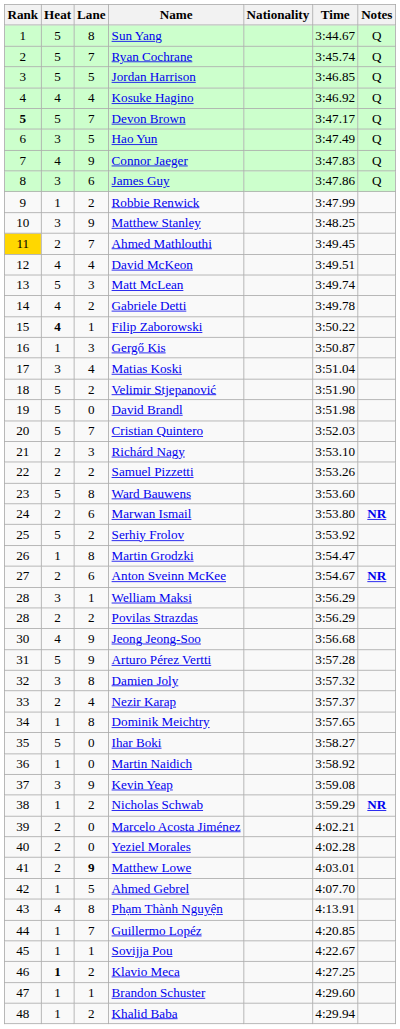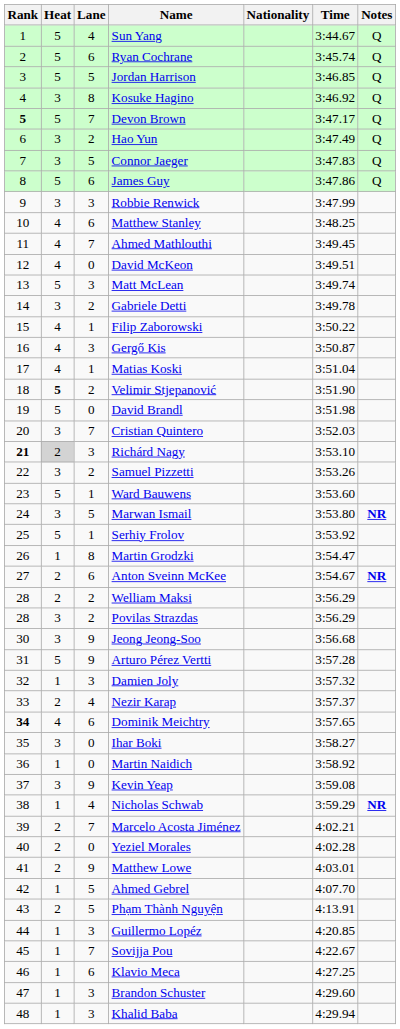 <table class="wikitable sortable" style="text-align:center">
 <tr>
 <th>Rank</th>
 <th>Heat</th>
 <th>Lane</th>
 <th>Name</th>
 <th>Nationality</th>
 <th>Time</th>
 <th>Notes</th>
 </tr>
 <tr bgcolor=ccffcc>
 <td>1</td>
 <td>5</td>
-<td>8</td>
+<td>4</td>
 <td align=left><a href='#'>Sun Yang</a></td>
 <td align=left></td>
 <td>3:44.67</td>
 <td>Q</td>
 </tr>
 <tr bgcolor=ccffcc>
 <td>2</td>
 <td>5</td>
-<td>7</td>
+<td>6</td>
 <td align=left><a href='#'>Ryan Cochrane</a></td>
 <td align=left></td>
 <td>3:45.74</td>
 <td>Q</td>
 </tr>
 <tr bgcolor=ccffcc>
 <td>3</td>
 <td>5</td>
 <td>5</td>
 <td align=left><a href='#'>Jordan Harrison</a></td>
 <td align=left></td>
 <td>3:46.85</td>
 <td>Q</td>
 </tr>
 <tr bgcolor=ccffcc>
 <td>4</td>
-<td>4</td>
-<td>4</td>
+<td>3</td>
+<td>8</td>
 <td align=left><a href='#'>Kosuke Hagino</a></td>
 <td align=left></td>
 <td>3:46.92</td>
 <td>Q</td>
 </tr>
 <tr bgcolor=ccffcc>
 <td><strong>5</strong></td>
 <td>5</td>
 <td>7</td>
 <td align=left><a href='#'>Devon Brown</a></td>
 <td align=left></td>
 <td>3:47.17</td>
 <td>Q</td>
 </tr>
 <tr bgcolor=ccffcc>
 <td>6</td>
 <td>3</td>
-<td>5</td>
+<td>2</td>
 <td align=left><a href='#'>Hao Yun</a></td>
 <td align=left></td>
 <td>3:47.49</td>
 <td>Q</td>
 </tr>
 <tr bgcolor=ccffcc>
 <td>7</td>
-<td>4</td>
-<td>9</td>
+<td>3</td>
+<td>5</td>
 <td align=left><a href='#'>Connor Jaeger</a></td>
 <td align=left></td>
 <td>3:47.83</td>
 <td>Q</td>
 </tr>
 <tr bgcolor=ccffcc>
 <td>8</td>
-<td>3</td>
+<td>5</td>
 <td>6</td>
 <td align=left><a href='#'>James Guy</a></td>
 <td align=left></td>
 <td>3:47.86</td>
 <td>Q</td>
 </tr>
 <tr>
 <td>9</td>
-<td>1</td>
-<td>2</td>
+<td>3</td>
+<td>3</td>
 <td align=left><a href='#'>Robbie Renwick</a></td>
 <td align=left></td>
 <td>3:47.99</td>
 <td></td>
 </tr>
 <tr>
 <td>10</td>
-<td>3</td>
-<td>9</td>
+<td>4</td>
+<td>6</td>
 <td align=left><a href='#'>Matthew Stanley</a></td>
 <td align=left></td>
 <td>3:48.25</td>
 <td></td>
 </tr>
 <tr>
-<td style="background: gold;">11</td>
-<td>2</td>
+<td>11</td>
+<td>4</td>
 <td>7</td>
 <td align=left><a href='#'>Ahmed Mathlouthi</a></td>
 <td align=left></td>
 <td>3:49.45</td>
 <td></td>
 </tr>
 <tr>
 <td>12</td>
 <td>4</td>
-<td>4</td>
+<td>0</td>
 <td align=left><a href='#'>David McKeon</a></td>
 <td align=left></td>
 <td>3:49.51</td>
 <td></td>
 </tr>
 <tr>
 <td>13</td>
 <td>5</td>
 <td>3</td>
 <td align=left><a href='#'>Matt McLean</a></td>
 <td align=left></td>
 <td>3:49.74</td>
 <td></td>
 </tr>
 <tr>
 <td>14</td>
-<td>4</td>
+<td>3</td>
 <td>2</td>
 <td align=left><a href='#'>Gabriele Detti</a></td>
 <td align=left></td>
 <td>3:49.78</td>
 <td></td>
 </tr>
 <tr>
 <td>15</td>
-<td><strong>4</strong></td>
+<td>4</td>
 <td>1</td>
 <td align=left><a href='#'>Filip Zaborowski</a></td>
 <td align=left></td>
 <td>3:50.22</td>
 <td></td>
 </tr>
 <tr>
 <td>16</td>
-<td>1</td>
+<td>4</td>
 <td>3</td>
 <td align=left><a href='#'>Gergő Kis</a></td>
 <td align=left></td>
 <td>3:50.87</td>
 <td></td>
 </tr>
 <tr>
 <td>17</td>
-<td>3</td>
 <td>4</td>
+<td>1</td>
 <td align=left><a href='#'>Matias Koski</a></td>
 <td align=left></td>
 <td>3:51.04</td>
 <td></td>
 </tr>
 <tr>
 <td>18</td>
-<td>5</td>
+<td><strong>5</strong></td>
 <td>2</td>
 <td align=left><a href='#'>Velimir Stjepanović</a></td>
 <td align=left></td>
 <td>3:51.90</td>
 <td></td>
 </tr>
 <tr>
 <td>19</td>
 <td>5</td>
 <td>0</td>
 <td align=left><a href='#'>David Brandl</a></td>
 <td align=left></td>
 <td>3:51.98</td>
 <td></td>
 </tr>
 <tr>
 <td>20</td>
-<td>5</td>
+<td>3</td>
 <td>7</td>
 <td align=left><a href='#'>Cristian Quintero</a></td>
 <td align=left></td>
 <td>3:52.03</td>
 <td></td>
 </tr>
 <tr>
-<td>21</td>
-<td>2</td>
+<td><strong>21</strong></td>
+<td style="background: lightgrey;">2</td>
 <td>3</td>
 <td align=left><a href='#'>Richárd Nagy</a></td>
 <td align=left></td>
 <td>3:53.10</td>
 <td></td>
 </tr>
 <tr>
 <td>22</td>
-<td>2</td>
+<td>3</td>
 <td>2</td>
 <td align=left><a href='#'>Samuel Pizzetti</a></td>
 <td align=left></td>
 <td>3:53.26</td>
 <td></td>
 </tr>
 <tr>
 <td>23</td>
 <td>5</td>
-<td>8</td>
+<td>1</td>
 <td align=left><a href='#'>Ward Bauwens</a></td>
 <td align=left></td>
 <td>3:53.60</td>
 <td></td>
 </tr>
 <tr>
 <td>24</td>
-<td>2</td>
-<td>6</td>
+<td>3</td>
+<td>5</td>
 <td align=left><a href='#'>Marwan Ismail</a></td>
 <td align=left></td>
 <td>3:53.80</td>
 <td><strong><a href='#'>NR</a></strong></td>
 </tr>
 <tr>
 <td>25</td>
 <td>5</td>
-<td>2</td>
+<td>1</td>
 <td align=left><a href='#'>Serhiy Frolov</a></td>
 <td align=left></td>
 <td>3:53.92</td>
 <td></td>
 </tr>
 <tr>
 <td>26</td>
 <td>1</td>
 <td>8</td>
 <td align=left><a href='#'>Martin Grodzki</a></td>
 <td align=left></td>
 <td>3:54.47</td>
 <td></td>
 </tr>
 <tr>
 <td>27</td>
 <td>2</td>
 <td>6</td>
 <td align=left><a href='#'>Anton Sveinn McKee</a></td>
 <td align=left></td>
 <td>3:54.67</td>
 <td><strong><a href='#'>NR</a></strong></td>
 </tr>
 <tr>
 <td>28</td>
-<td>3</td>
-<td>1</td>
+<td>2</td>
+<td>2</td>
 <td align=left><a href='#'>Welliam Maksi</a></td>
 <td align=left></td>
 <td>3:56.29</td>
 <td></td>
 </tr>
 <tr>
 <td>28</td>
-<td>2</td>
+<td>3</td>
 <td>2</td>
 <td align=left><a href='#'>Povilas Strazdas</a></td>
 <td align=left></td>
 <td>3:56.29</td>
 <td></td>
 </tr>
 <tr>
 <td>30</td>
-<td>4</td>
+<td>3</td>
 <td>9</td>
 <td align=left><a href='#'>Jeong Jeong-Soo</a></td>
 <td align=left></td>
 <td>3:56.68</td>
 <td></td>
 </tr>
 <tr>
 <td>31</td>
 <td>5</td>
 <td>9</td>
 <td align=left><a href='#'>Arturo Pérez Vertti</a></td>
 <td align=left></td>
 <td>3:57.28</td>
 <td></td>
 </tr>
 <tr>
 <td>32</td>
+<td>1</td>
 <td>3</td>
-<td>8</td>
 <td align=left><a href='#'>Damien Joly</a></td>
 <td align=left></td>
 <td>3:57.32</td>
 <td></td>
 </tr>
 <tr>
 <td>33</td>
 <td>2</td>
 <td>4</td>
 <td align=left><a href='#'>Nezir Karap</a></td>
 <td align=left></td>
 <td>3:57.37</td>
 <td></td>
 </tr>
 <tr>
-<td>34</td>
-<td>1</td>
-<td>8</td>
+<td><strong>34</strong></td>
+<td>4</td>
+<td>6</td>
 <td align=left><a href='#'>Dominik Meichtry</a></td>
 <td align=left></td>
 <td>3:57.65</td>
 <td></td>
 </tr>
 <tr>
 <td>35</td>
-<td>5</td>
+<td>3</td>
 <td>0</td>
 <td align=left><a href='#'>Ihar Boki</a></td>
 <td align=left></td>
 <td>3:58.27</td>
 <td></td>
 </tr>
 <tr>
 <td>36</td>
 <td>1</td>
 <td>0</td>
 <td align=left><a href='#'>Martin Naidich</a></td>
 <td align=left></td>
 <td>3:58.92</td>
 <td></td>
 </tr>
 <tr>
 <td>37</td>
 <td>3</td>
 <td>9</td>
 <td align=left><a href='#'>Kevin Yeap</a></td>
 <td align=left></td>
 <td>3:59.08</td>
 <td></td>
 </tr>
 <tr>
 <td>38</td>
 <td>1</td>
-<td>2</td>
+<td>4</td>
 <td align=left><a href='#'>Nicholas Schwab</a></td>
 <td align=left></td>
 <td>3:59.29</td>
 <td><strong><a href='#'>NR</a></strong></td>
 </tr>
 <tr>
 <td>39</td>
 <td>2</td>
-<td>0</td>
+<td>7</td>
 <td align=left><a href='#'>Marcelo Acosta Jiménez</a></td>
 <td align=left></td>
 <td>4:02.21</td>
 <td></td>
 </tr>
 <tr>
 <td>40</td>
 <td>2</td>
 <td>0</td>
 <td align=left><a href='#'>Yeziel Morales</a></td>
 <td align=left></td>
 <td>4:02.28</td>
 <td></td>
 </tr>
 <tr>
 <td>41</td>
 <td>2</td>
-<td><strong>9</strong></td>
+<td>9</td>
 <td align=left><a href='#'>Matthew Lowe</a></td>
 <td align=left></td>
 <td>4:03.01</td>
 <td></td>
 </tr>
 <tr>
 <td>42</td>
 <td>1</td>
 <td>5</td>
 <td align="left"><a href='#'>Ahmed Gebrel</a></td>
 <td align=left></td>
 <td>4:07.70</td>
 <td></td>
 </tr>
 <tr>
 <td>43</td>
-<td>4</td>
-<td>8</td>
+<td>2</td>
+<td>5</td>
 <td align=left><a href='#'>Phạm Thành Nguyện</a></td>
 <td align=left></td>
 <td>4:13.91</td>
 <td></td>
 </tr>
 <tr>
 <td>44</td>
 <td>1</td>
-<td>7</td>
+<td>3</td>
 <td align=left><a href='#'>Guillermo Lopéz</a></td>
 <td align=left></td>
 <td>4:20.85</td>
 <td></td>
 </tr>
 <tr>
 <td>45</td>
 <td>1</td>
-<td>1</td>
+<td>7</td>
 <td align=left><a href='#'>Sovijja Pou</a></td>
 <td align=left></td>
 <td>4:22.67</td>
 <td></td>
 </tr>
 <tr>
 <td>46</td>
-<td><strong>1</strong></td>
-<td>2</td>
+<td>1</td>
+<td>6</td>
 <td align=left><a href='#'>Klavio Meca</a></td>
 <td align=left></td>
 <td>4:27.25</td>
 <td></td>
 </tr>
 <tr>
 <td>47</td>
 <td>1</td>
-<td>1</td>
+<td>3</td>
 <td align=left><a href='#'>Brandon Schuster</a></td>
 <td align=left></td>
 <td>4:29.60</td>
 <td></td>
 </tr>
 <tr>
 <td>48</td>
 <td>1</td>
-<td>2</td>
+<td>3</td>
 <td align=left><a href='#'>Khalid Baba</a></td>
 <td align=left></td>
 <td>4:29.94</td>
 <td></td>
 </tr>
 </table>
